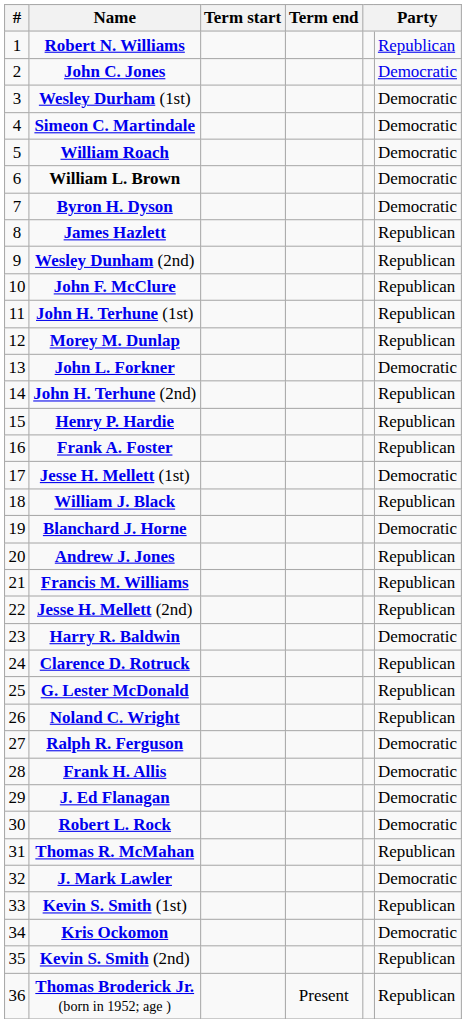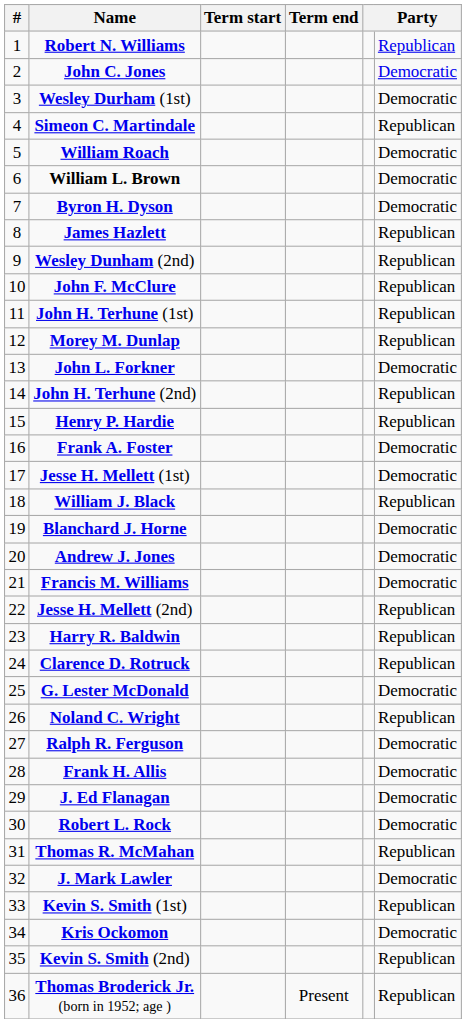 <table class="wikitable sortable">
 <tr>
 <th align=center>#</th>
 <th>Name</th>
 <th>Term start</th>
 <th>Term end</th>
 <th class=unsortable> </th>
 <th style="border-left-style:hidden; padding:0.1em 0;">Party</th>
 </tr>
 <tr>
 <td align=center>1</td>
 <td align=center><strong><a href='#'>Robert N. Williams</a></strong></td>
 <td align=center></td>
 <td align=center></td>
 <td bgcolor=></td>
 <td><a href='#'>Republican</a></td>
 </tr>
 <tr>
 <td align=center>2</td>
 <td align=center><strong><a href='#'>John C. Jones</a></strong></td>
 <td align=center></td>
 <td align=center></td>
 <td bgcolor=></td>
 <td><a href='#'>Democratic</a></td>
 </tr>
 <tr>
 <td align=center>3</td>
 <td align=center><strong><a href='#'>Wesley Durham</a></strong> (1st)</td>
 <td align=center></td>
 <td align=center></td>
 <td bgcolor=></td>
 <td>Democratic</td>
 </tr>
 <tr>
 <td align=center>4</td>
 <td align=center><strong><a href='#'>Simeon C. Martindale</a></strong></td>
 <td align=center></td>
 <td align=center></td>
 <td bgcolor=></td>
-<td>Democratic</td>
+<td>Republican</td>
 </tr>
 <tr>
 <td align=center>5</td>
 <td align=center><strong><a href='#'>William Roach</a></strong></td>
 <td align=center></td>
 <td align=center></td>
 <td bgcolor=></td>
 <td>Democratic</td>
 </tr>
 <tr>
 <td align=center>6</td>
 <td align=center><strong>William L. Brown</strong></td>
 <td align=center></td>
 <td align=center></td>
 <td></td>
 <td>Democratic</td>
 </tr>
 <tr>
 <td align=center>7</td>
 <td align=center><strong><a href='#'>Byron H. Dyson</a></strong></td>
 <td align=center></td>
 <td align=center></td>
 <td bgcolor=></td>
 <td>Democratic</td>
 </tr>
 <tr>
 <td align=center>8</td>
 <td align=center><strong><a href='#'>James Hazlett</a></strong></td>
 <td align=center></td>
 <td align=center></td>
 <td bgcolor=></td>
 <td>Republican</td>
 </tr>
 <tr>
 <td align=center>9</td>
 <td align=center><strong><a href='#'>Wesley Dunham</a></strong> (2nd)</td>
 <td align=center></td>
 <td align=center></td>
 <td bgcolor=></td>
 <td>Republican</td>
 </tr>
 <tr>
 <td align=center>10</td>
 <td align=center><strong><a href='#'>John F. McClure</a></strong></td>
 <td align=center></td>
 <td align=center></td>
 <td bgcolor=></td>
 <td>Republican</td>
 </tr>
 <tr>
 <td align=center>11</td>
 <td align=center><strong><a href='#'>John H. Terhune</a></strong> (1st)</td>
 <td align=center></td>
 <td align=center></td>
 <td bgcolor=></td>
 <td>Republican</td>
 </tr>
 <tr>
 <td align=center>12</td>
 <td align=center><strong><a href='#'>Morey M. Dunlap</a></strong></td>
 <td align=center></td>
 <td align=center></td>
 <td bgcolor=></td>
 <td>Republican</td>
 </tr>
 <tr>
 <td align=center>13</td>
 <td align=center><strong><a href='#'>John L. Forkner</a></strong></td>
 <td align=center></td>
 <td align=center></td>
 <td bgcolor=></td>
 <td>Democratic</td>
 </tr>
 <tr>
 <td align=center>14</td>
 <td align=center><strong><a href='#'>John H. Terhune</a></strong> (2nd)</td>
 <td align=center></td>
 <td align=center></td>
 <td bgcolor=></td>
 <td>Republican</td>
 </tr>
 <tr>
 <td align=center>15</td>
 <td align=center><strong><a href='#'>Henry P. Hardie</a></strong></td>
 <td align=center></td>
 <td align=center></td>
 <td bgcolor=></td>
 <td>Republican</td>
 </tr>
 <tr>
 <td align=center>16</td>
 <td align=center><strong><a href='#'>Frank A. Foster</a></strong></td>
 <td align=center></td>
 <td align=center></td>
 <td bgcolor=></td>
-<td>Republican</td>
+<td>Democratic</td>
 </tr>
 <tr>
 <td align=center>17</td>
 <td align=center><strong><a href='#'>Jesse H. Mellett</a></strong> (1st)</td>
 <td align=center></td>
 <td align=center></td>
 <td bgcolor=></td>
 <td>Democratic</td>
 </tr>
 <tr>
 <td align=center>18</td>
 <td align=center><strong><a href='#'>William J. Black</a></strong></td>
 <td align=center></td>
 <td align=center></td>
 <td bgcolor=></td>
 <td>Republican</td>
 </tr>
 <tr>
 <td align=center>19</td>
 <td align=center><strong><a href='#'>Blanchard J. Horne</a></strong></td>
 <td align=center></td>
 <td align=center></td>
 <td bgcolor=></td>
 <td>Democratic</td>
 </tr>
 <tr>
 <td align=center>20</td>
 <td align=center><strong><a href='#'>Andrew J. Jones</a></strong></td>
 <td align=center></td>
 <td align=center></td>
 <td bgcolor=></td>
-<td>Republican</td>
+<td>Democratic</td>
 </tr>
 <tr>
 <td align=center>21</td>
 <td align=center><strong><a href='#'>Francis M. Williams</a></strong></td>
 <td align=center></td>
 <td align=center></td>
 <td bgcolor=></td>
-<td>Republican</td>
+<td>Democratic</td>
 </tr>
 <tr>
 <td align=center>22</td>
 <td align=center><strong><a href='#'>Jesse H. Mellett</a></strong> (2nd)</td>
 <td align=center></td>
 <td align=center></td>
 <td bgcolor=></td>
 <td>Republican</td>
 </tr>
 <tr>
 <td align=center>23</td>
 <td align=center><strong><a href='#'>Harry R. Baldwin</a></strong></td>
 <td align=center></td>
 <td align=center></td>
 <td bgcolor=></td>
-<td>Democratic</td>
+<td>Republican</td>
 </tr>
 <tr>
 <td align=center>24</td>
 <td align=center><strong><a href='#'>Clarence D. Rotruck</a></strong></td>
 <td align=center></td>
 <td align=center></td>
 <td bgcolor=></td>
 <td>Republican</td>
 </tr>
 <tr>
 <td align=center>25</td>
 <td align=center><strong><a href='#'>G. Lester McDonald</a></strong></td>
 <td align=center></td>
 <td align=center></td>
 <td bgcolor=></td>
-<td>Republican</td>
+<td>Democratic</td>
 </tr>
 <tr>
 <td align=center>26</td>
 <td align=center><strong><a href='#'>Noland C. Wright</a></strong></td>
 <td align=center></td>
 <td align=center></td>
 <td bgcolor=></td>
 <td>Republican</td>
 </tr>
 <tr>
 <td align=center>27</td>
 <td align=center><strong><a href='#'>Ralph R. Ferguson</a></strong></td>
 <td align=center></td>
 <td align=center></td>
 <td bgcolor=></td>
 <td>Democratic</td>
 </tr>
 <tr>
 <td align=center>28</td>
 <td align=center><strong><a href='#'>Frank H. Allis</a></strong></td>
 <td align=center></td>
 <td align=center></td>
 <td bgcolor=></td>
 <td>Democratic</td>
 </tr>
 <tr>
 <td align=center>29</td>
 <td align=center><strong><a href='#'>J. Ed Flanagan</a></strong></td>
 <td align=center></td>
 <td align=center></td>
 <td bgcolor=></td>
 <td>Democratic</td>
 </tr>
 <tr>
 <td align=center>30</td>
 <td align=center><strong><a href='#'>Robert L. Rock</a></strong></td>
 <td align=center></td>
 <td align=center></td>
 <td bgcolor=></td>
 <td>Democratic</td>
 </tr>
 <tr>
 <td align=center>31</td>
 <td align=center><strong><a href='#'>Thomas R. McMahan</a></strong></td>
 <td align=center></td>
 <td align=center></td>
 <td bgcolor=></td>
 <td>Republican</td>
 </tr>
 <tr>
 <td align=center>32</td>
 <td align=center><strong><a href='#'>J. Mark Lawler</a></strong></td>
 <td align=center></td>
 <td align=center></td>
 <td bgcolor=></td>
 <td>Democratic</td>
 </tr>
 <tr>
 <td align=center>33</td>
 <td align=center><strong><a href='#'>Kevin S. Smith</a></strong> (1st)</td>
 <td align=center></td>
 <td align=center></td>
 <td bgcolor=></td>
 <td>Republican</td>
 </tr>
 <tr>
 <td align=center>34</td>
 <td align=center><strong><a href='#'>Kris Ockomon</a></strong></td>
 <td align=center></td>
 <td align=center></td>
 <td bgcolor=></td>
 <td>Democratic</td>
 </tr>
 <tr>
 <td align=center>35</td>
 <td align=center><strong><a href='#'>Kevin S. Smith</a></strong> (2nd)</td>
 <td align=center></td>
 <td align=center></td>
 <td bgcolor=></td>
 <td>Republican</td>
 </tr>
 <tr>
 <td align=center>36</td>
 <td align=center><strong><a href='#'>Thomas Broderick Jr.</a></strong><br><small>(born in 1952; age )</small></td>
 <td align=center></td>
 <td align=center>Present</td>
 <td bgcolor=></td>
 <td>Republican</td>
 </tr>
 </table>
